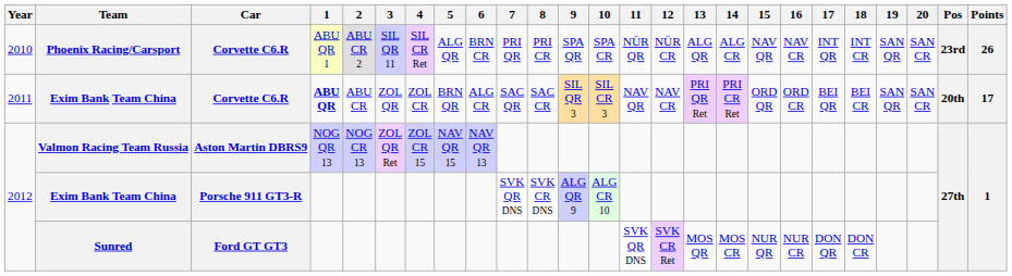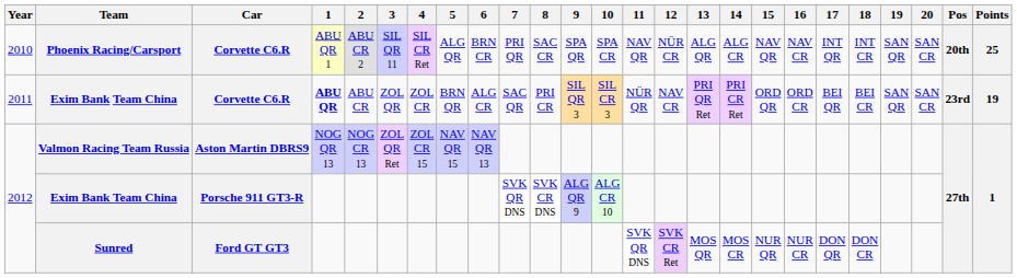 <table class="wikitable" border="1" style="text-align:center; font-size:85%;">
 <tr>
 <th>Year</th>
 <th>Team</th>
 <th>Car</th>
 <th>1</th>
 <th>2</th>
 <th>3</th>
 <th>4</th>
 <th>5</th>
 <th>6</th>
 <th>7</th>
 <th>8</th>
 <th>9</th>
 <th>10</th>
 <th>11</th>
 <th>12</th>
 <th>13</th>
 <th>14</th>
 <th>15</th>
 <th>16</th>
 <th>17</th>
 <th>18</th>
 <th>19</th>
 <th>20</th>
 <th>Pos</th>
 <th>Points</th>
 </tr>
 <tr>
 <td><a href='#'>2010</a></td>
 <th nowrap><a href='#'>Phoenix Racing/Carsport</a></th>
 <th nowrap><a href='#'>Corvette C6.R</a></th>
 <td style="background:#FBFFBF;"><a href='#'>ABU<br>QR</a><br><small>1<br></small></td>
 <td style="background:#DFDFDF;"><a href='#'>ABU<br>CR</a><br><small>2<br></small></td>
 <td style="background:#CFCFFF;"><a href='#'>SIL<br>QR</a><br><small>11<br></small></td>
 <td style="background:#EFCFFF;"><a href='#'>SIL<br>CR</a><br><small>Ret<br></small></td>
 <td><a href='#'>ALG<br>QR</a></td>
 <td><a href='#'>BRN<br>CR</a></td>
 <td><a href='#'>PRI<br>QR</a></td>
-<td><a href='#'>PRI<br>CR</a></td>
+<td><a href='#'>SAC<br>CR</a></td>
 <td><a href='#'>SPA<br>QR</a></td>
 <td><a href='#'>SPA<br>CR</a></td>
-<td><a href='#'>NÜR<br>QR</a></td>
+<td><a href='#'>NAV<br>QR</a></td>
 <td><a href='#'>NÜR<br>CR</a></td>
 <td><a href='#'>ALG<br>QR</a></td>
 <td><a href='#'>ALG<br>CR</a></td>
 <td><a href='#'>NAV<br>QR</a></td>
 <td><a href='#'>NAV<br>CR</a></td>
 <td><a href='#'>INT<br>QR</a></td>
 <td><a href='#'>INT<br>CR</a></td>
 <td><a href='#'>SAN<br>QR</a></td>
 <td><a href='#'>SAN<br>CR</a></td>
-<th>23rd</th>
-<th>26</th>
+<th>20th</th>
+<th>25</th>
 </tr>
 <tr>
 <td><a href='#'>2011</a></td>
 <th nowrap><a href='#'>Exim Bank</a> <a href='#'>Team China</a></th>
 <th nowrap><a href='#'>Corvette C6.R</a></th>
 <td><strong><a href='#'>ABU<br>QR</a></strong></td>
 <td><a href='#'>ABU<br>CR</a></td>
 <td><a href='#'>ZOL<br>QR</a></td>
 <td><a href='#'>ZOL<br>CR</a></td>
 <td><a href='#'>BRN<br>QR</a></td>
 <td><a href='#'>ALG<br>CR</a></td>
 <td><a href='#'>SAC<br>QR</a></td>
-<td><a href='#'>SAC<br>CR</a></td>
+<td><a href='#'>PRI<br>CR</a></td>
 <td style="background:#FFDF9F;"><a href='#'>SIL<br>QR</a><br><small>3<br></small></td>
 <td style="background:#FFDF9F;"><a href='#'>SIL<br>CR</a><br><small>3<br></small></td>
-<td><a href='#'>NAV<br>QR</a></td>
+<td><a href='#'>NÜR<br>QR</a></td>
 <td><a href='#'>NAV<br>CR</a></td>
 <td style="background:#EFCFFF;"><a href='#'>PRI<br>QR</a><br><small>Ret<br></small></td>
 <td style="background:#EFCFFF;"><a href='#'>PRI<br>CR</a><br><small>Ret<br></small></td>
 <td><a href='#'>ORD<br>QR</a></td>
 <td><a href='#'>ORD<br>CR</a></td>
 <td><a href='#'>BEI<br>QR</a></td>
 <td><a href='#'>BEI<br>CR</a></td>
 <td><a href='#'>SAN<br>QR</a></td>
 <td><a href='#'>SAN<br>CR</a></td>
-<th>20th</th>
-<th>17</th>
+<th>23rd</th>
+<th>19</th>
 </tr>
 <tr>
 <td rowspan=3><a href='#'>2012</a></td>
 <th nowrap><a href='#'>Valmon Racing Team Russia</a></th>
 <th nowrap><a href='#'>Aston Martin DBRS9</a></th>
 <td style="background:#CFCFFF;"><a href='#'>NOG<br>QR</a><br><small>13<br></small></td>
 <td style="background:#CFCFFF;"><a href='#'>NOG<br>CR</a><br><small>13<br></small></td>
 <td style="background:#EFCFFF;"><a href='#'>ZOL<br>QR</a><br><small>Ret<br></small></td>
 <td style="background:#CFCFFF;"><a href='#'>ZOL<br>CR</a><br><small>15<br></small></td>
 <td style="background:#CFCFFF;"><a href='#'>NAV<br>QR</a><br><small>15<br></small></td>
 <td style="background:#CFCFFF;"><a href='#'>NAV<br>QR</a><br><small>13<br></small></td>
 <td></td>
 <td></td>
 <td></td>
 <td></td>
 <td></td>
 <td></td>
 <td></td>
 <td></td>
 <td></td>
 <td></td>
 <td></td>
 <td></td>
 <td></td>
 <td></td>
 <th rowspan=3>27th</th>
 <th rowspan=3>1</th>
 </tr>
 <tr>
 <th nowrap><a href='#'>Exim Bank Team China</a></th>
 <th nowrap><a href='#'>Porsche 911 GT3-R</a></th>
 <td></td>
 <td></td>
 <td></td>
 <td></td>
 <td></td>
 <td></td>
 <td style="background:#FFFFFF;"><a href='#'>SVK<br>QR</a><br><small>DNS<br></small></td>
 <td style="background:#FFFFFF;"><a href='#'>SVK<br>CR</a><br><small>DNS<br></small></td>
 <td style="background:#CFCFFF;"><a href='#'>ALG<br>QR</a><br><small>9<br></small></td>
 <td style="background:#DFFFDF;"><a href='#'>ALG<br>CR</a><br><small>10<br></small></td>
 <td></td>
 <td></td>
 <td></td>
 <td></td>
 <td></td>
 <td></td>
 <td></td>
 <td></td>
 <td></td>
 <td></td>
 </tr>
 <tr>
 <th nowrap><a href='#'>Sunred</a></th>
 <th nowrap><a href='#'>Ford GT GT3</a></th>
 <td></td>
 <td></td>
 <td></td>
 <td></td>
 <td></td>
 <td></td>
 <td></td>
 <td></td>
 <td></td>
 <td></td>
 <td style="background:#FFFFFF;"><a href='#'>SVK<br>QR</a><br><small>DNS<br></small></td>
 <td style="background:#EFCFFF;"><a href='#'>SVK<br>CR</a><br><small>Ret<br></small></td>
 <td><a href='#'>MOS<br>QR</a></td>
 <td><a href='#'>MOS<br>CR</a></td>
 <td><a href='#'>NUR<br>QR</a></td>
 <td><a href='#'>NUR<br>CR</a></td>
 <td><a href='#'>DON<br>QR</a></td>
 <td><a href='#'>DON<br>CR</a></td>
 <td></td>
 <td></td>
 </tr>
 </table>
